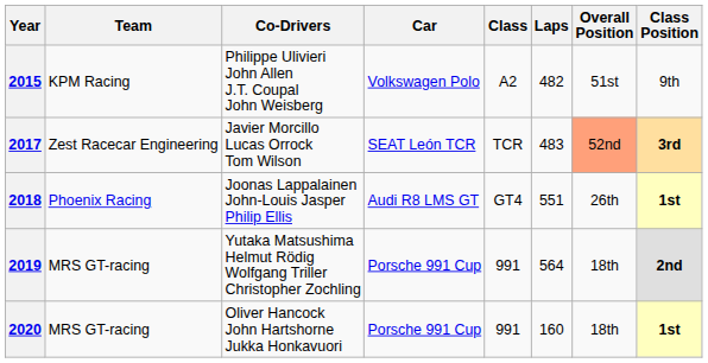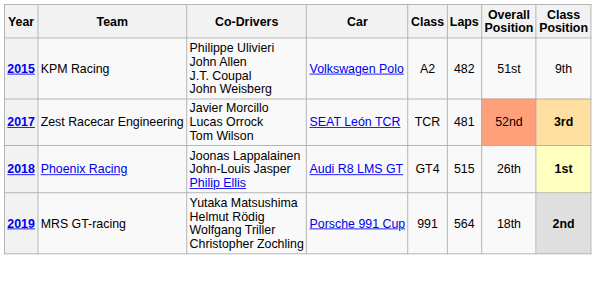 <table class="wikitable" style="font-size: 90%;">
 <tr>
 <th>Year</th>
 <th>Team</th>
 <th>Co-Drivers</th>
 <th>Car</th>
 <th>Class</th>
 <th>Laps</th>
 <th>Overall<br>Position</th>
 <th>Class<br>Position</th>
 </tr>
 <tr>
 <th><a href='#'>2015</a></th>
 <td> KPM Racing</td>
 <td> Philippe Ulivieri<br> John Allen<br> J.T. Coupal<br> John Weisberg</td>
 <td><a href='#'>Volkswagen Polo</a></td>
 <td align=center>A2</td>
 <td align=center>482</td>
 <td align=center>51st</td>
 <td align=center>9th</td>
 </tr>
 <tr>
 <th><a href='#'>2017</a></th>
 <td> Zest Racecar Engineering</td>
 <td> Javier Morcillo<br> Lucas Orrock<br> Tom Wilson</td>
 <td><a href='#'>SEAT León TCR</a></td>
 <td align=center>TCR</td>
-<td align=center>483</td>
+<td align=center>481</td>
 <td align=center style="background: lightsalmon;">52nd</td>
 <td align=center style="background:#ffdf9f;"><strong>3rd</strong></td>
 </tr>
 <tr>
 <th><a href='#'>2018</a></th>
 <td> <a href='#'>Phoenix Racing</a></td>
 <td> Joonas Lappalainen<br> John-Louis Jasper<br> <a href='#'>Philip Ellis</a></td>
 <td><a href='#'>Audi R8 LMS GT</a></td>
 <td align=center>GT4</td>
-<td align=center>551</td>
+<td align=center>515</td>
 <td align=center>26th</td>
 <td align=center style="background:#ffffbf;"><strong>1st</strong></td>
 </tr>
 <tr>
 <th><a href='#'>2019</a></th>
 <td> MRS GT-racing</td>
 <td> Yutaka Matsushima<br> Helmut Rödig<br> Wolfgang Triller<br> Christopher Zochling</td>
 <td><a href='#'>Porsche 991 Cup</a></td>
 <td align=center>991</td>
 <td align=center>564</td>
 <td align=center>18th</td>
 <td align=center style="background:#dfdfdf;"><strong>2nd</strong></td>
 </tr>
-<tr>
-<th><a href='#'>2020</a></th>
-<td> MRS GT-racing</td>
-<td> Oliver Hancock<br> John Hartshorne<br> Jukka Honkavuori</td>
-<td><a href='#'>Porsche 991 Cup</a></td>
-<td align=center>991</td>
-<td align=center>160</td>
-<td align=center>18th</td>
-<td align=center style="background:#ffffbf;"><strong>1st</strong></td>
-</tr>
 </table>
